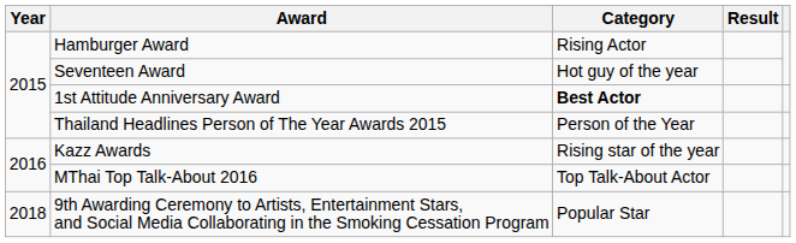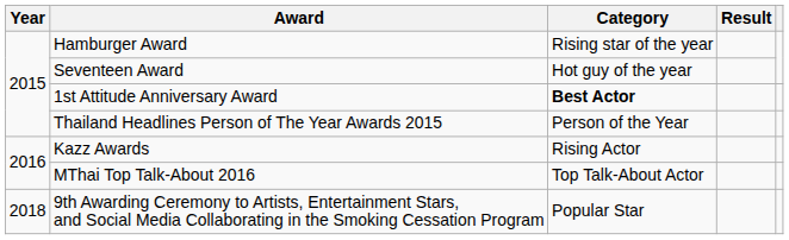 <table class="wikitable">
 <tr>
 <th>Year</th>
 <th>Award</th>
 <th>Category</th>
 <th>Result</th>
 <th></th>
 </tr>
 <tr>
 <td rowspan="4">2015</td>
 <td>Hamburger Award</td>
-<td>Rising Actor</td>
+<td>Rising star of the year</td>
 <td></td>
 <td rowspan="2"></td>
 </tr>
 <tr>
 <td>Seventeen Award</td>
 <td>Hot guy of the year</td>
 <td></td>
 </tr>
 <tr>
 <td>1st Attitude Anniversary Award</td>
 <td><strong>Best Actor</strong></td>
 <td></td>
 <td></td>
 </tr>
 <tr>
 <td>Thailand Headlines Person of The Year Awards 2015</td>
 <td>Person of the Year</td>
 <td></td>
 <td></td>
 </tr>
 <tr>
 <td rowspan="2">2016</td>
 <td>Kazz Awards</td>
-<td>Rising star of the year</td>
+<td>Rising Actor</td>
 <td></td>
 <td></td>
 </tr>
 <tr>
 <td>MThai Top Talk-About 2016</td>
 <td>Top Talk-About Actor</td>
 <td></td>
 <td></td>
 </tr>
 <tr>
 <td>2018</td>
 <td>9th Awarding Ceremony to Artists, Entertainment Stars,<br>and Social Media Collaborating in the Smoking Cessation Program</td>
 <td>Popular Star</td>
 <td></td>
 <td></td>
 </tr>
 </table>
